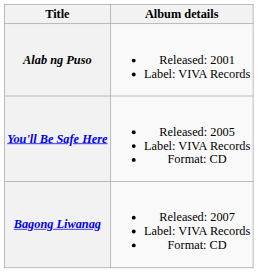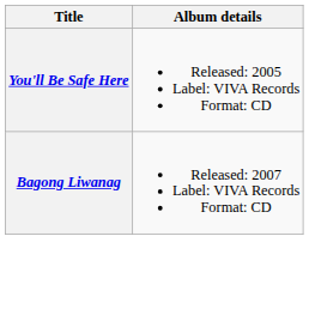 <table class="wikitable plainrowheaders" style="text-align:center;">
 <tr>
 <th scope="col">Title</th>
 <th scope="col">Album details</th>
-</tr>
-<tr>
-<th scope="row"><em>Alab ng Puso</em></th>
-<td><br><ul><li>Released: 2001</li><li>Label: VIVA Records</li></ul></td>
 </tr>
 <tr>
 <th scope="row"><em><a href='#'>You'll Be Safe Here</a></em></th>
 <td><br><ul><li>Released: 2005</li><li>Label: VIVA Records</li><li>Format: CD</li></ul></td>
 </tr>
 <tr>
 <th scope="row"><em><a href='#'>Bagong Liwanag</a></em></th>
 <td><br><ul><li>Released: 2007</li><li>Label: VIVA Records</li><li>Format: CD</li></ul></td>
 </tr>
 </table>
